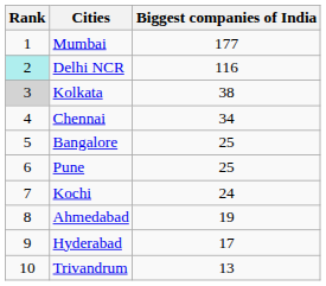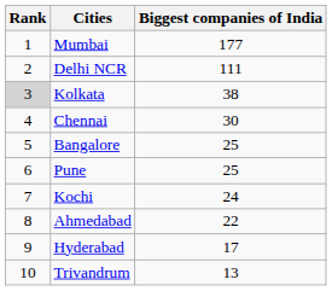 <table wikitable class="wikitable sortable" style="text-align: center">
 <tr>
 <th>Rank</th>
 <th>Cities</th>
 <th>Biggest companies of India</th>
 </tr>
 <tr>
 <td>1</td>
 <td style="text-align: left;"><a href='#'>Mumbai</a></td>
 <td>177</td>
 </tr>
 <tr>
-<td style="background: paleturquoise;">2</td>
+<td>2</td>
 <td style="text-align: left;"><a href='#'>Delhi NCR</a></td>
-<td>116</td>
+<td>111</td>
 </tr>
 <tr>
 <td style="background: lightgrey;">3</td>
 <td style="text-align: left;"><a href='#'>Kolkata</a></td>
 <td>38</td>
 </tr>
 <tr>
 <td>4</td>
 <td style="text-align: left;"><a href='#'>Chennai</a></td>
-<td>34</td>
+<td>30</td>
 </tr>
 <tr>
 <td>5</td>
 <td style="text-align: left;"><a href='#'>Bangalore</a></td>
 <td>25</td>
 </tr>
 <tr>
 <td>6</td>
 <td style="text-align: left;"><a href='#'>Pune</a></td>
 <td>25</td>
 </tr>
 <tr>
 <td>7</td>
 <td style="text-align: left;"><a href='#'>Kochi</a></td>
 <td>24</td>
 </tr>
 <tr>
 <td>8</td>
 <td style="text-align: left;"><a href='#'>Ahmedabad</a></td>
-<td>19</td>
+<td>22</td>
 </tr>
 <tr>
 <td>9</td>
 <td style="text-align: left;"><a href='#'>Hyderabad</a></td>
 <td>17</td>
 </tr>
 <tr>
 <td>10</td>
 <td style="text-align: left;"><a href='#'>Trivandrum</a></td>
 <td>13</td>
 </tr>
 </table>
